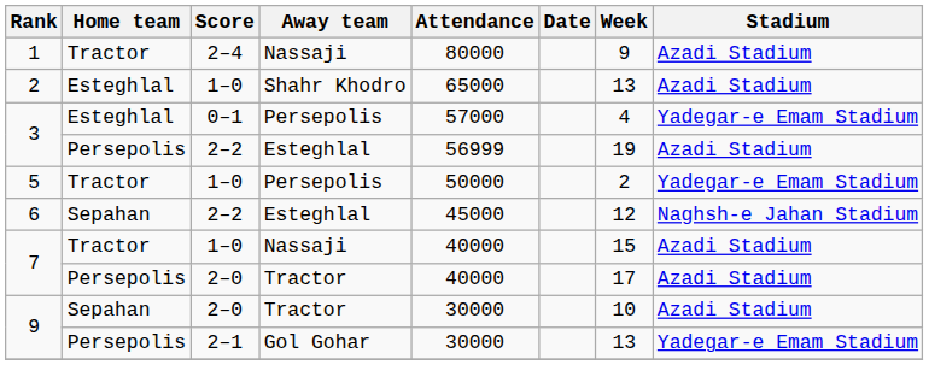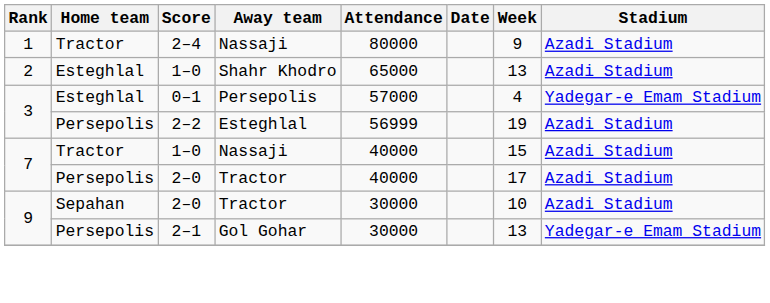 <table class="wikitable sortable">
 <tr>
 <th>Rank</th>
 <th>Home team</th>
 <th>Score</th>
 <th>Away team</th>
 <th>Attendance</th>
 <th>Date</th>
 <th>Week</th>
 <th>Stadium</th>
 </tr>
 <tr>
 <td align=center>1</td>
 <td>Tractor</td>
 <td align=center>2–4</td>
 <td>Nassaji</td>
 <td align=center>80000</td>
 <td></td>
 <td align=center>9</td>
 <td><a href='#'>Azadi Stadium</a></td>
 </tr>
 <tr>
 <td align=center>2</td>
 <td>Esteghlal</td>
 <td align=center>1–0</td>
 <td>Shahr Khodro</td>
 <td align=center>65000</td>
 <td></td>
 <td align=center>13</td>
 <td><a href='#'>Azadi Stadium</a></td>
 </tr>
 <tr>
 <td rowspan="2" align=center>3</td>
 <td>Esteghlal</td>
 <td align=center>0–1</td>
 <td>Persepolis</td>
 <td align=center>57000</td>
 <td></td>
 <td align=center>4</td>
 <td><a href='#'>Yadegar-e Emam Stadium</a></td>
 </tr>
 <tr>
 <td>Persepolis</td>
 <td align=center>2–2</td>
 <td>Esteghlal</td>
 <td align=center>56999</td>
 <td></td>
 <td align=center>19</td>
 <td><a href='#'>Azadi Stadium</a></td>
 </tr>
 <tr>
-<td align=center>5</td>
-<td>Tractor</td>
-<td align=center>1–0</td>
-<td>Persepolis</td>
-<td align=center>50000</td>
-<td></td>
-<td align=center>2</td>
-<td><a href='#'>Yadegar-e Emam Stadium</a></td>
-</tr>
-<tr>
-<td align=center>6</td>
-<td>Sepahan</td>
-<td align=center>2–2</td>
-<td>Esteghlal</td>
-<td align=center>45000</td>
-<td></td>
-<td align=center>12</td>
-<td><a href='#'>Naghsh-e Jahan Stadium</a></td>
-</tr>
-<tr>
 <td rowspan="2" align=center>7</td>
 <td>Tractor</td>
 <td align=center>1–0</td>
 <td>Nassaji</td>
 <td align=center>40000</td>
 <td></td>
 <td align=center>15</td>
 <td><a href='#'>Azadi Stadium</a></td>
 </tr>
 <tr>
 <td>Persepolis</td>
 <td align=center>2–0</td>
 <td>Tractor</td>
 <td align=center>40000</td>
 <td></td>
 <td align=center>17</td>
 <td><a href='#'>Azadi Stadium</a></td>
 </tr>
 <tr>
 <td rowspan="2" align="center">9</td>
 <td>Sepahan</td>
 <td align=center>2–0</td>
 <td>Tractor</td>
 <td align=center>30000</td>
 <td></td>
 <td align=center>10</td>
 <td><a href='#'>Azadi Stadium</a></td>
 </tr>
 <tr>
 <td>Persepolis</td>
 <td align=center>2–1</td>
 <td>Gol Gohar</td>
 <td align=center>30000</td>
 <td></td>
 <td align=center>13</td>
 <td><a href='#'>Yadegar-e Emam Stadium</a></td>
 </tr>
 <tr>
 </tr>
 </table>
